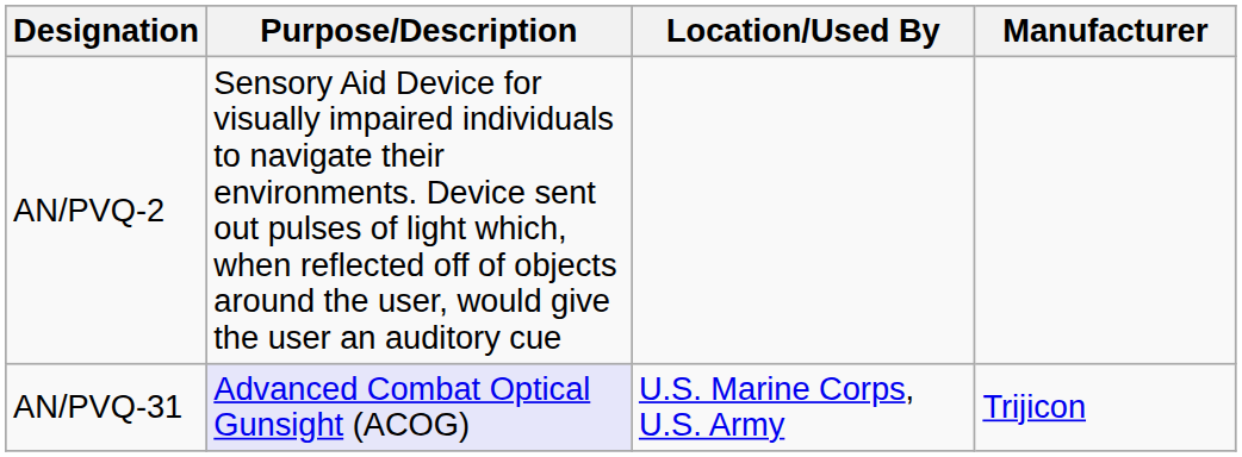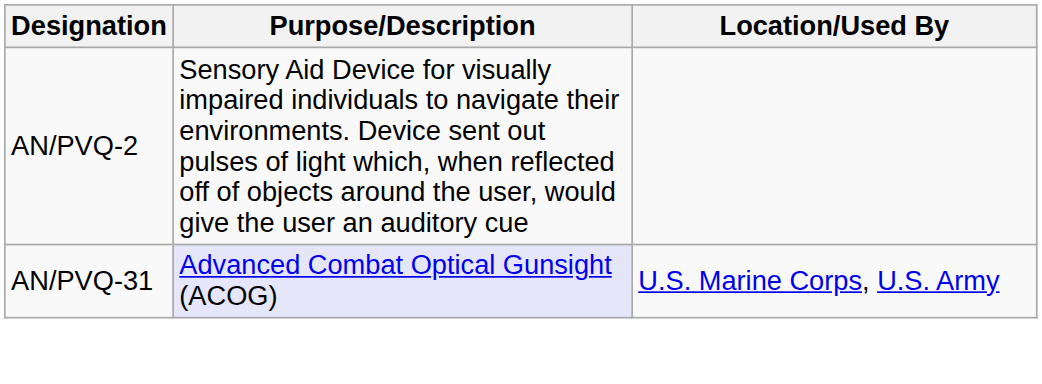 <table class="wikitable sortable">
 <tr>
 <th scope="col">Designation</th>
 <th scope="col" style="width: 500px;">Purpose/Description</th>
 <th scope="col" style="width: 500px;">Location/Used By</th>
-<th scope="col" style="width: 250px;">Manufacturer</th>
 </tr>
 <tr>
 <td>AN/PVQ-2</td>
 <td>Sensory Aid Device for visually impaired individuals to navigate their environments. Device sent out pulses of light which, when reflected off of objects around the user, would give the user an auditory cue</td>
-<td></td>
 <td></td>
 </tr>
 <tr>
 <td>AN/PVQ-31</td>
 <td style="background: lavender;"><a href='#'>Advanced Combat Optical Gunsight</a> (ACOG)</td>
 <td><a href='#'>U.S. Marine Corps</a>, <a href='#'>U.S. Army</a></td>
-<td><a href='#'>Trijicon</a></td>
 </tr>
 </table>
